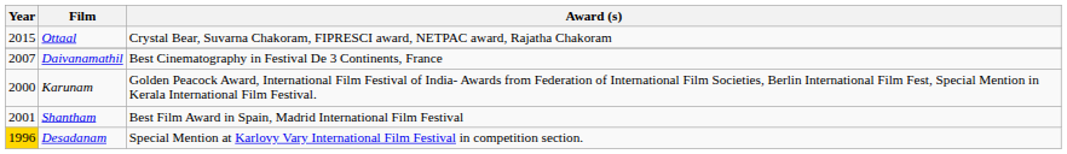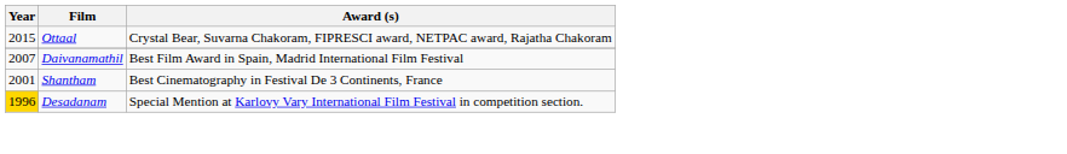 <table class="wikitable">
 <tr>
 <th>Year</th>
 <th>Film</th>
 <th>Award (s)</th>
 </tr>
 <tr>
 <td>2015</td>
 <td><em><a href='#'>Ottaal</a></em></td>
 <td>Crystal Bear, Suvarna Chakoram, FIPRESCI award, NETPAC award, Rajatha Chakoram</td>
 </tr>
 <tr>
 </tr>
 <tr>
 <td>2007</td>
 <td><em><a href='#'>Daivanamathil</a></em></td>
-<td>Best Cinematography in Festival De 3 Continents, France</td>
-</tr>
-<tr>
-<td>2000</td>
-<td><em>Karunam</em></td>
-<td>Golden Peacock Award, International Film Festival of India- Awards from Federation of International Film Societies, Berlin International Film Fest, Special Mention in Kerala International Film Festival.</td>
+<td>Best Film Award in Spain, Madrid International Film Festival</td>
 </tr>
 <tr>
 <td>2001</td>
 <td><em><a href='#'>Shantham</a></em></td>
-<td>Best Film Award in Spain, Madrid International Film Festival</td>
+<td>Best Cinematography in Festival De 3 Continents, France</td>
 </tr>
 <tr>
 <td style="background: gold;">1996</td>
 <td><em><a href='#'>Desadanam</a></em></td>
 <td>Special Mention at <a href='#'>Karlovy Vary International Film Festival</a> in competition section.</td>
 </tr>
 </table>
